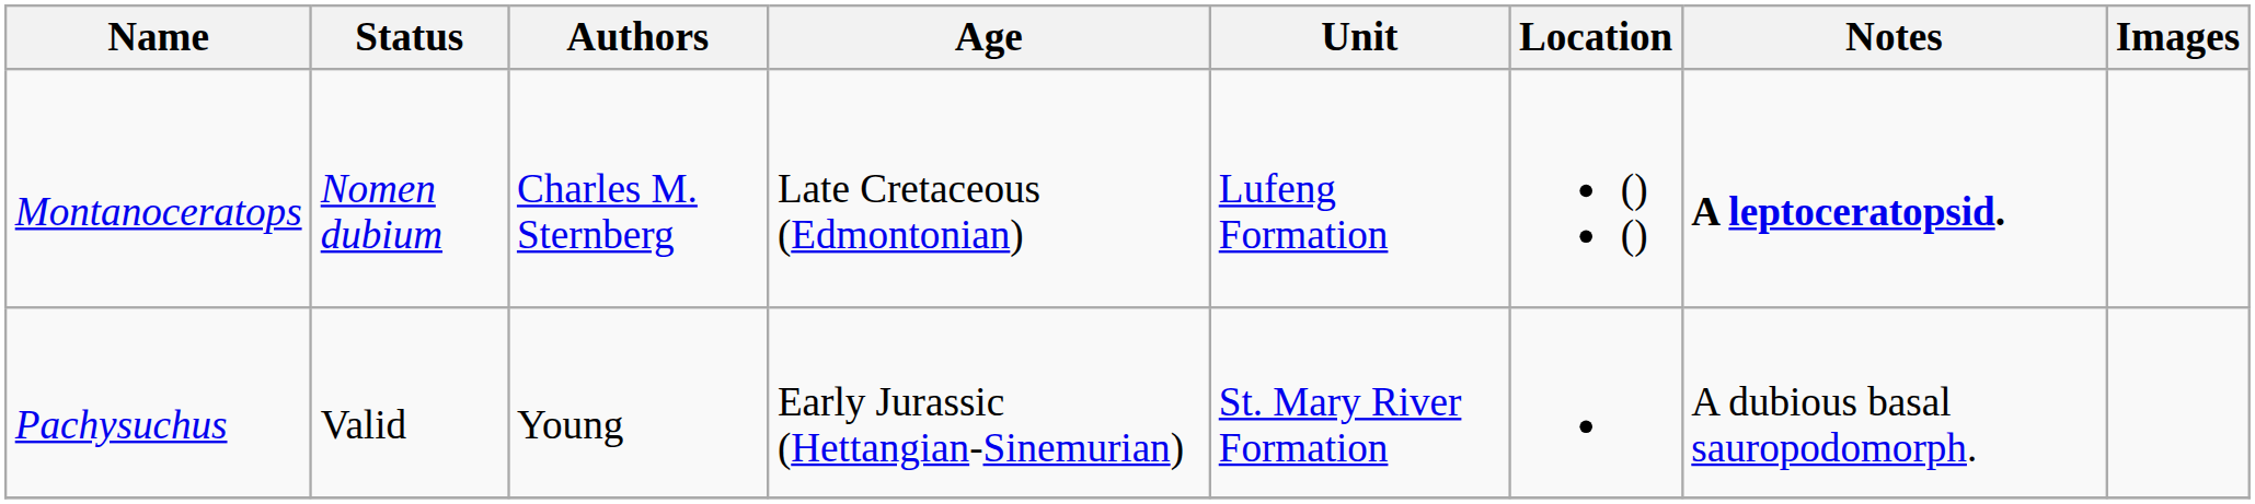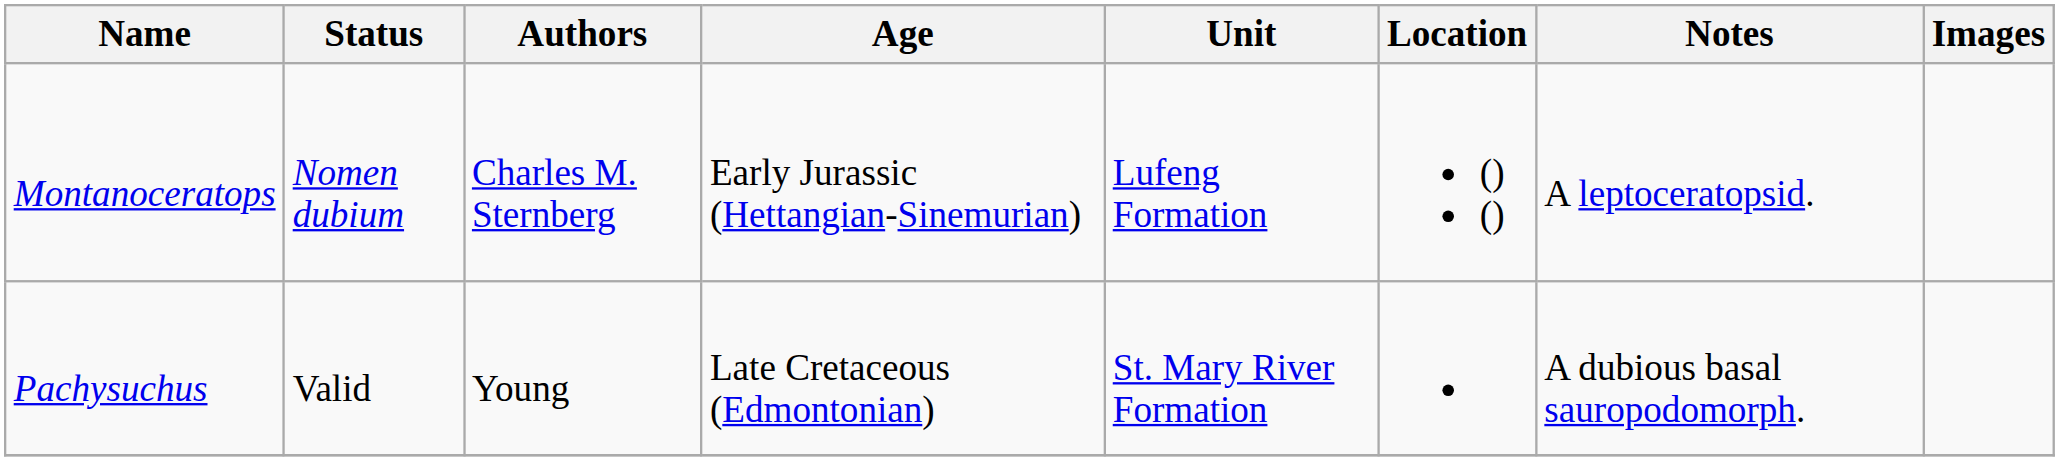 <table class="wikitable sortable" align="center" width="100%">
 <tr>
 <th>Name</th>
 <th>Status</th>
 <th>Authors</th>
 <th>Age</th>
 <th>Unit</th>
 <th>Location</th>
 <th class="unsortable">Notes</th>
 <th class="unsortable">Images</th>
 </tr>
 <tr>
 <td><br><em><a href='#'>Montanoceratops</a></em></td>
 <td><br><em><a href='#'>Nomen dubium</a></em></td>
 <td><br><a href='#'>Charles M. Sternberg</a></td>
-<td><br>Late Cretaceous (<a href='#'>Edmontonian</a>)</td>
+<td><br>Early Jurassic (<a href='#'>Hettangian</a>-<a href='#'>Sinemurian</a>)</td>
 <td><br><a href='#'>Lufeng Formation</a></td>
 <td><br><ul><li> ()</li><li> ()</li></ul></td>
-<td><strong><br>A <a href='#'>leptoceratopsid</a>.</strong></td>
+<td><br>A <a href='#'>leptoceratopsid</a>.</td>
 <td></td>
 </tr>
 <tr>
 <td><br><em><a href='#'>Pachysuchus</a></em></td>
 <td><br>Valid</td>
 <td><br>Young</td>
-<td><br>Early Jurassic (<a href='#'>Hettangian</a>-<a href='#'>Sinemurian</a>)</td>
+<td><br>Late Cretaceous (<a href='#'>Edmontonian</a>)</td>
 <td><br><a href='#'>St. Mary River Formation</a></td>
 <td><br><ul><li></li></ul></td>
 <td><br>A dubious basal <a href='#'>sauropodomorph</a>.</td>
 <td></td>
 </tr>
 <tr>
 </tr>
 </table>
